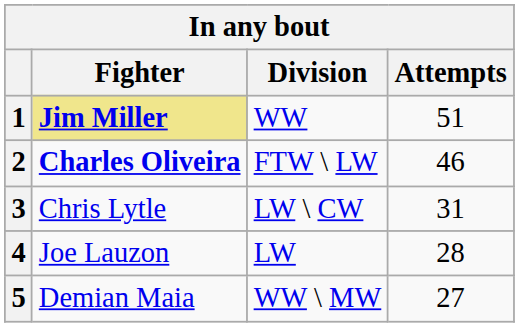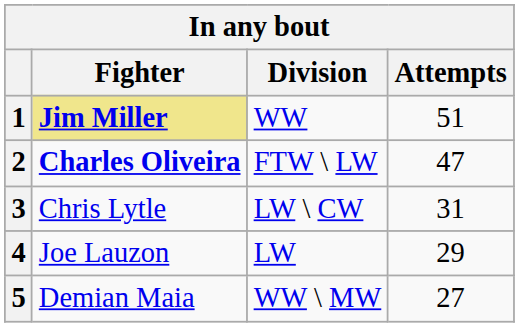 <table class=wikitable>
 <tr>
 <th colspan=4>In any bout</th>
 </tr>
 <tr>
 <th></th>
 <th>Fighter</th>
 <th>Division</th>
 <th>Attempts</th>
 </tr>
 <tr>
 <th>1</th>
 <td style="background: khaki;"> <strong><a href='#'>Jim Miller</a></strong></td>
 <td><a href='#'>WW</a></td>
 <td align=center>51</td>
 </tr>
 <tr>
 <th>2</th>
 <td> <strong><a href='#'>Charles Oliveira</a> </strong></td>
 <td><a href='#'>FTW</a> \ <a href='#'>LW</a></td>
-<td align=center>46</td>
+<td align=center>47</td>
 </tr>
 <tr>
 <th>3</th>
 <td> <a href='#'>Chris Lytle</a></td>
 <td><a href='#'>LW</a> \ <a href='#'>CW</a></td>
 <td align=center>31</td>
 </tr>
 <tr>
 <th>4</th>
 <td> <a href='#'>Joe Lauzon</a></td>
 <td><a href='#'>LW</a></td>
-<td align=center>28</td>
+<td align=center>29</td>
 </tr>
 <tr>
 <th>5</th>
 <td> <a href='#'>Demian Maia</a></td>
 <td><a href='#'>WW</a> \ <a href='#'>MW</a></td>
 <td align=center>27</td>
 </tr>
 </table>
